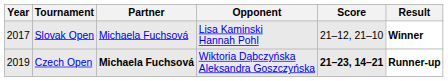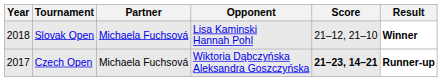 <table class="sortable wikitable" style="font-size: 90%;">
 <tr>
 <th>Year</th>
 <th>Tournament</th>
 <th>Partner</th>
 <th>Opponent</th>
 <th>Score</th>
 <th>Result</th>
 </tr>
 <tr style="background:#E9E9E9">
-<td align="center">2017</td>
+<td align="center">2018</td>
 <td align="left"><a href='#'>Slovak Open</a></td>
 <td align="left"> <a href='#'>Michaela Fuchsová</a></td>
 <td align="left"> <a href='#'>Lisa Kaminski</a><br> <a href='#'>Hannah Pohl</a></td>
 <td align="left">21–12, 21–10</td>
 <td style="text-align:left; background:white"> <strong>Winner</strong></td>
 </tr>
 <tr style="background:#E9E9E9">
-<td align="center">2019</td>
+<td align="center">2017</td>
 <td align="left"><a href='#'>Czech Open</a></td>
-<td align="left"><strong> Michaela Fuchsová</strong></td>
+<td align="left"> Michaela Fuchsová</td>
 <td align="left"> <a href='#'>Wiktoria Dąbczyńska</a><br> <a href='#'>Aleksandra Goszczyńska</a></td>
 <td align="left"><strong>21–23, 14–21</strong></td>
 <td style="text-align:left; background:white"> <strong>Runner-up</strong></td>
 </tr>
 </table>
